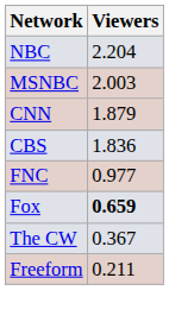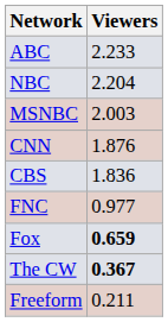 <table class="wikitable">
 <tr>
 <th>Network</th>
 <th>Viewers<br></th>
+</tr>
+<tr style="background:#dfe2e9;">
+<td><a href='#'>ABC</a></td>
+<td>2.233</td>
 </tr>
 <tr style="background:#dfe2e9;">
 <td><a href='#'>NBC</a></td>
 <td>2.204</td>
 </tr>
 <tr style="background:#e5d1cb;">
 <td><a href='#'>MSNBC</a></td>
 <td>2.003</td>
 </tr>
 <tr style="background:#e5d1cb;">
 <td><a href='#'>CNN</a></td>
-<td>1.879</td>
+<td>1.876</td>
 </tr>
 <tr style="background:#dfe2e9;">
 <td><a href='#'>CBS</a></td>
 <td>1.836</td>
 </tr>
 <tr style="background:#e5d1cb;">
 <td><a href='#'>FNC</a></td>
 <td>0.977</td>
 </tr>
 <tr style="background:#dfe2e9;">
 <td><a href='#'>Fox</a></td>
 <td><strong>0.659</strong></td>
 </tr>
 <tr style="background:#dfe2e9;">
 <td><a href='#'>The CW</a></td>
-<td>0.367</td>
+<td><strong>0.367</strong></td>
 </tr>
 <tr style="background:#e5d1cb;">
 <td><a href='#'>Freeform</a></td>
 <td>0.211</td>
 </tr>
 </table>
